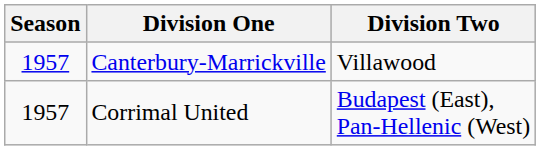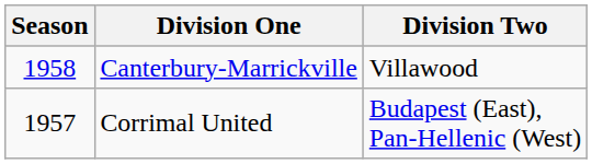 <table class="wikitable">
 <tr>
 <th>Season</th>
 <th>Division One</th>
 <th>Division Two</th>
 </tr>
 <tr>
-<td style=text-align:center><a href='#'>1957</a></td>
+<td style=text-align:center><a href='#'>1958</a></td>
 <td><a href='#'>Canterbury-Marrickville</a></td>
 <td>Villawood</td>
 </tr>
 <tr>
 <td style=text-align:center>1957</td>
 <td>Corrimal United</td>
 <td><a href='#'>Budapest</a> (East),<br><a href='#'>Pan-Hellenic</a> (West)</td>
 </tr>
 </table>
